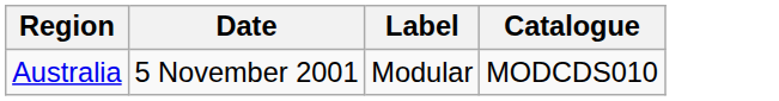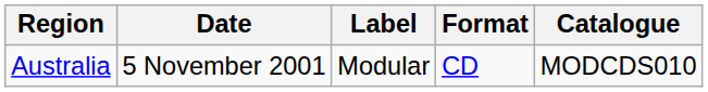 <table class="wikitable">
 <tr>
 <th>Region</th>
 <th>Date</th>
 <th>Label</th>
+<th>Format</th>
 <th>Catalogue</th>
 </tr>
 <tr>
 <td><a href='#'>Australia</a></td>
 <td>5 November 2001</td>
 <td>Modular</td>
+<td><a href='#'>CD</a></td>
 <td>MODCDS010</td>
 </tr>
 </table>
